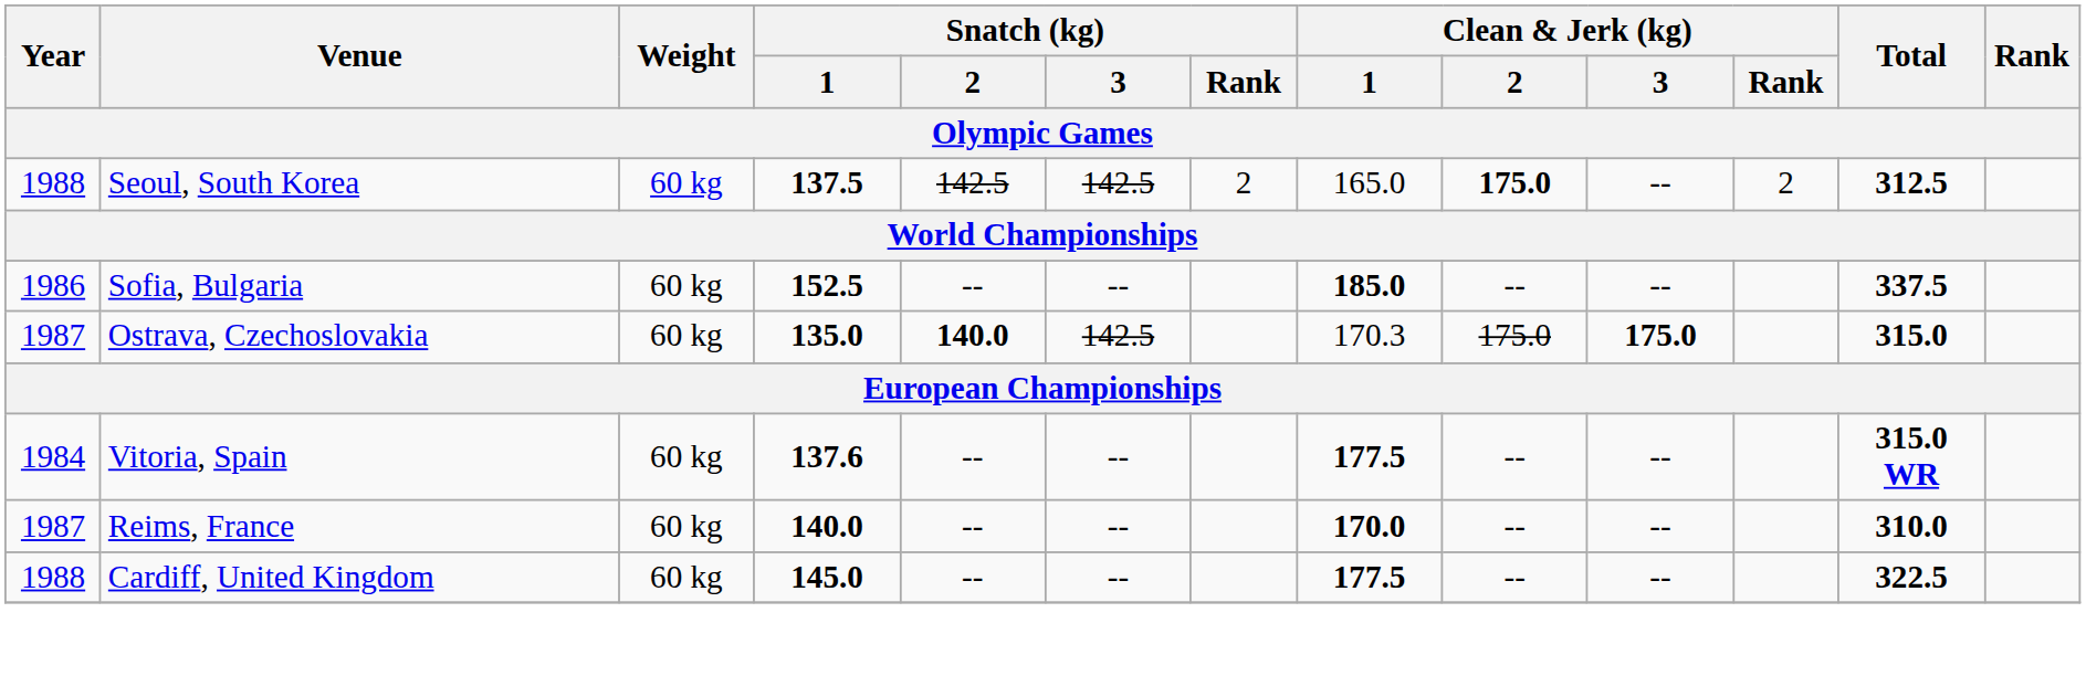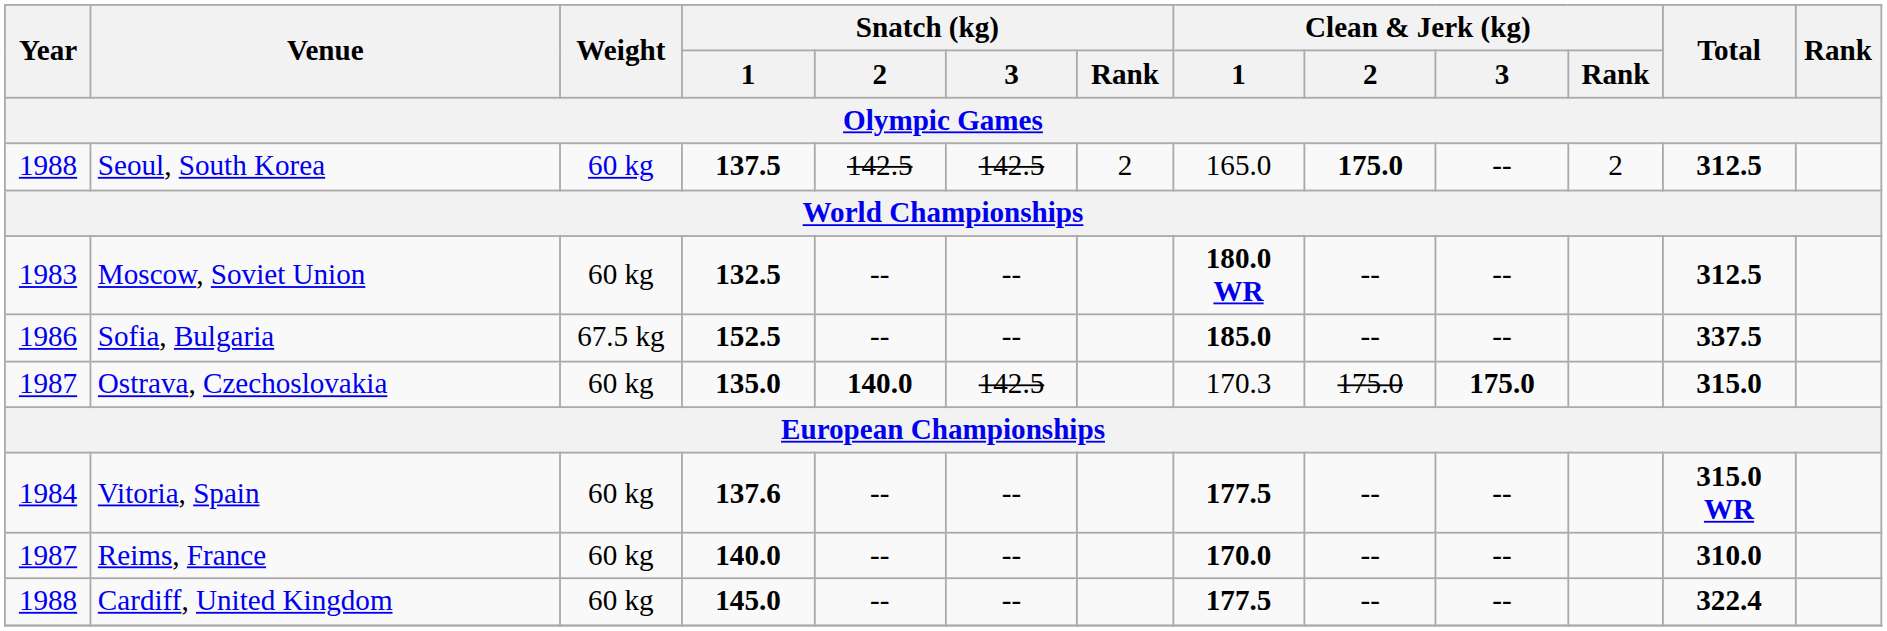 <table class="wikitable" style="text-align:center;">
 <tr>
 <th rowspan=2 width=40>Year</th>
 <th rowspan=2 width=250>Venue</th>
 <th rowspan=2 width=60>Weight</th>
 <th colspan=4>Snatch (kg)</th>
 <th colspan=4>Clean & Jerk (kg)</th>
 <th rowspan=2 width=65>Total</th>
 <th rowspan=2 width=40>Rank</th>
 </tr>
 <tr>
 <th width=65>1</th>
 <th width=65>2</th>
 <th width=65>3</th>
 <th width=45>Rank</th>
 <th width=65>1</th>
 <th width=65>2</th>
 <th width=65>3</th>
 <th width=45>Rank</th>
 </tr>
 <tr>
 <th colspan=13><a href='#'>Olympic Games</a></th>
 </tr>
 <tr>
 <td><a href='#'>1988</a></td>
 <td align=left> <a href='#'>Seoul</a>, <a href='#'>South Korea</a></td>
 <td><a href='#'>60 kg</a></td>
 <td><strong>137.5</strong></td>
 <td><s>142.5</s></td>
 <td><s>142.5</s></td>
 <td>2</td>
 <td>165.0</td>
 <td><strong>175.0</strong></td>
 <td>--</td>
 <td>2</td>
 <td><strong>312.5</strong></td>
 <td><strong></strong></td>
 </tr>
 <tr>
 <th colspan=13><a href='#'>World Championships</a></th>
 </tr>
 <tr>
+<td><a href='#'>1983</a></td>
+<td align=left> <a href='#'>Moscow</a>, <a href='#'>Soviet Union</a></td>
+<td>60 kg</td>
+<td><strong>132.5</strong></td>
+<td>--</td>
+<td>--</td>
+<td></td>
+<td><strong>180.0 <a href='#'>WR</a></strong></td>
+<td>--</td>
+<td>--</td>
+<td></td>
+<td><strong>312.5</strong></td>
+<td></td>
+</tr>
+<tr>
 <td><a href='#'>1986</a></td>
 <td align=left> <a href='#'>Sofia</a>, <a href='#'>Bulgaria</a></td>
-<td>60 kg</td>
+<td>67.5 kg</td>
 <td><strong>152.5</strong></td>
 <td>--</td>
 <td>--</td>
 <td></td>
 <td><strong>185.0</strong></td>
 <td>--</td>
 <td>--</td>
 <td></td>
 <td><strong>337.5</strong></td>
 <td></td>
 </tr>
 <tr>
 <td><a href='#'>1987</a></td>
 <td align=left> <a href='#'>Ostrava</a>, <a href='#'>Czechoslovakia</a></td>
 <td>60 kg</td>
 <td><strong>135.0</strong></td>
 <td><strong>140.0</strong></td>
 <td><s>142.5</s></td>
 <td></td>
 <td>170.3</td>
 <td><s>175.0</s></td>
 <td><strong>175.0</strong></td>
 <td></td>
 <td><strong>315.0</strong></td>
 <td></td>
 </tr>
 <tr>
 <th colspan=13><a href='#'>European Championships</a></th>
 </tr>
 <tr>
 <td><a href='#'>1984</a></td>
 <td align=left> <a href='#'>Vitoria</a>, <a href='#'>Spain</a></td>
 <td>60 kg</td>
 <td><strong>137.6</strong></td>
 <td>--</td>
 <td>--</td>
 <td></td>
 <td><strong>177.5</strong></td>
 <td>--</td>
 <td>--</td>
 <td></td>
 <td><strong>315.0 <a href='#'>WR</a></strong></td>
 <td></td>
 </tr>
 <tr>
 <td><a href='#'>1987</a></td>
 <td align=left> <a href='#'>Reims</a>, <a href='#'>France</a></td>
 <td>60 kg</td>
 <td><strong>140.0</strong></td>
 <td>--</td>
 <td>--</td>
 <td></td>
 <td><strong>170.0</strong></td>
 <td>--</td>
 <td>--</td>
 <td></td>
 <td><strong>310.0</strong></td>
 <td></td>
 </tr>
 <tr>
 <td><a href='#'>1988</a></td>
 <td align=left> <a href='#'>Cardiff</a>, <a href='#'>United Kingdom</a></td>
 <td>60 kg</td>
 <td><strong>145.0</strong></td>
 <td>--</td>
 <td>--</td>
 <td></td>
 <td><strong>177.5</strong></td>
 <td>--</td>
 <td>--</td>
 <td></td>
-<td><strong>322.5</strong></td>
+<td><strong>322.4</strong></td>
 <td></td>
 </tr>
 <tr>
 </tr>
 </table>
